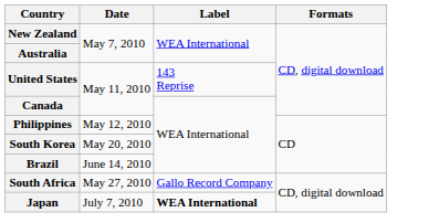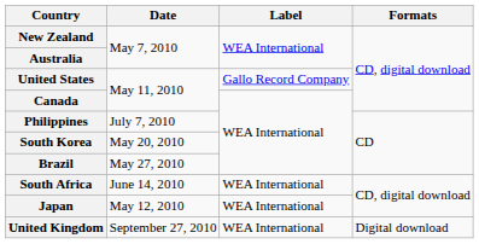 <table class="wikitable plainrowheaders">
 <tr>
 <th>Country</th>
 <th>Date</th>
 <th>Label</th>
 <th>Formats</th>
 </tr>
 <tr>
 <th scope="row">New Zealand</th>
 <td rowspan="2">May 7, 2010</td>
 <td rowspan="2"><a href='#'>WEA International</a></td>
 <td rowspan="4"><a href='#'>CD</a>, <a href='#'>digital download</a></td>
 </tr>
 <tr>
 <th scope="row">Australia</th>
 </tr>
 <tr>
 <th scope="row">United States</th>
 <td rowspan="2">May 11, 2010</td>
-<td><a href='#'>143</a><br><a href='#'>Reprise</a></td>
+<td><a href='#'>Gallo Record Company</a></td>
 </tr>
 <tr>
 <th scope="row">Canada</th>
 <td rowspan="4">WEA International</td>
 </tr>
 <tr>
 <th scope="row">Philippines</th>
-<td>May 12, 2010</td>
+<td>July 7, 2010</td>
 <td rowspan="3">CD</td>
 </tr>
 <tr>
 <th scope="row">South Korea</th>
 <td>May 20, 2010</td>
 </tr>
 <tr>
 <th scope="row">Brazil</th>
-<td>June 14, 2010</td>
+<td>May 27, 2010</td>
 </tr>
 <tr>
 <th scope="row">South Africa</th>
-<td>May 27, 2010</td>
-<td><a href='#'>Gallo Record Company</a></td>
+<td>June 14, 2010</td>
+<td>WEA International</td>
 <td rowspan="2">CD, digital download</td>
 </tr>
 <tr>
 <th scope="row">Japan</th>
-<td>July 7, 2010</td>
-<td><strong>WEA International</strong></td>
+<td>May 12, 2010</td>
+<td>WEA International</td>
+</tr>
+<tr>
+<th scope="row">United Kingdom</th>
+<td>September 27, 2010</td>
+<td>WEA International</td>
+<td>Digital download</td>
 </tr>
 </table>
